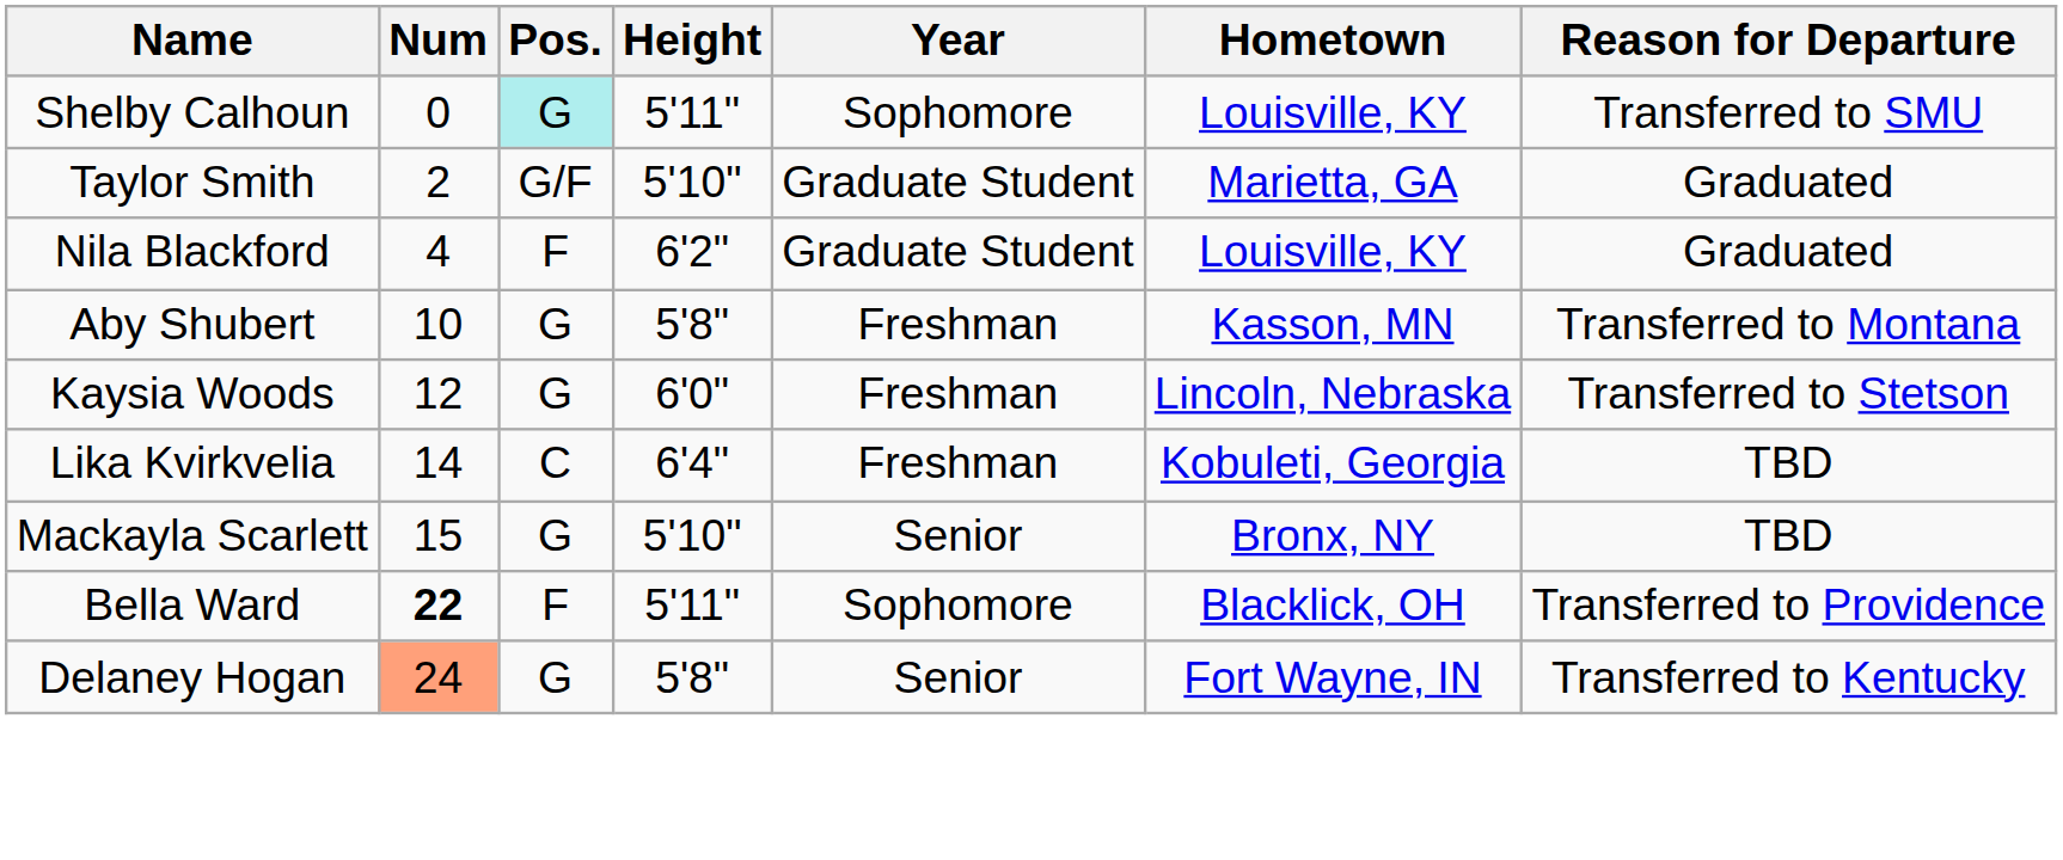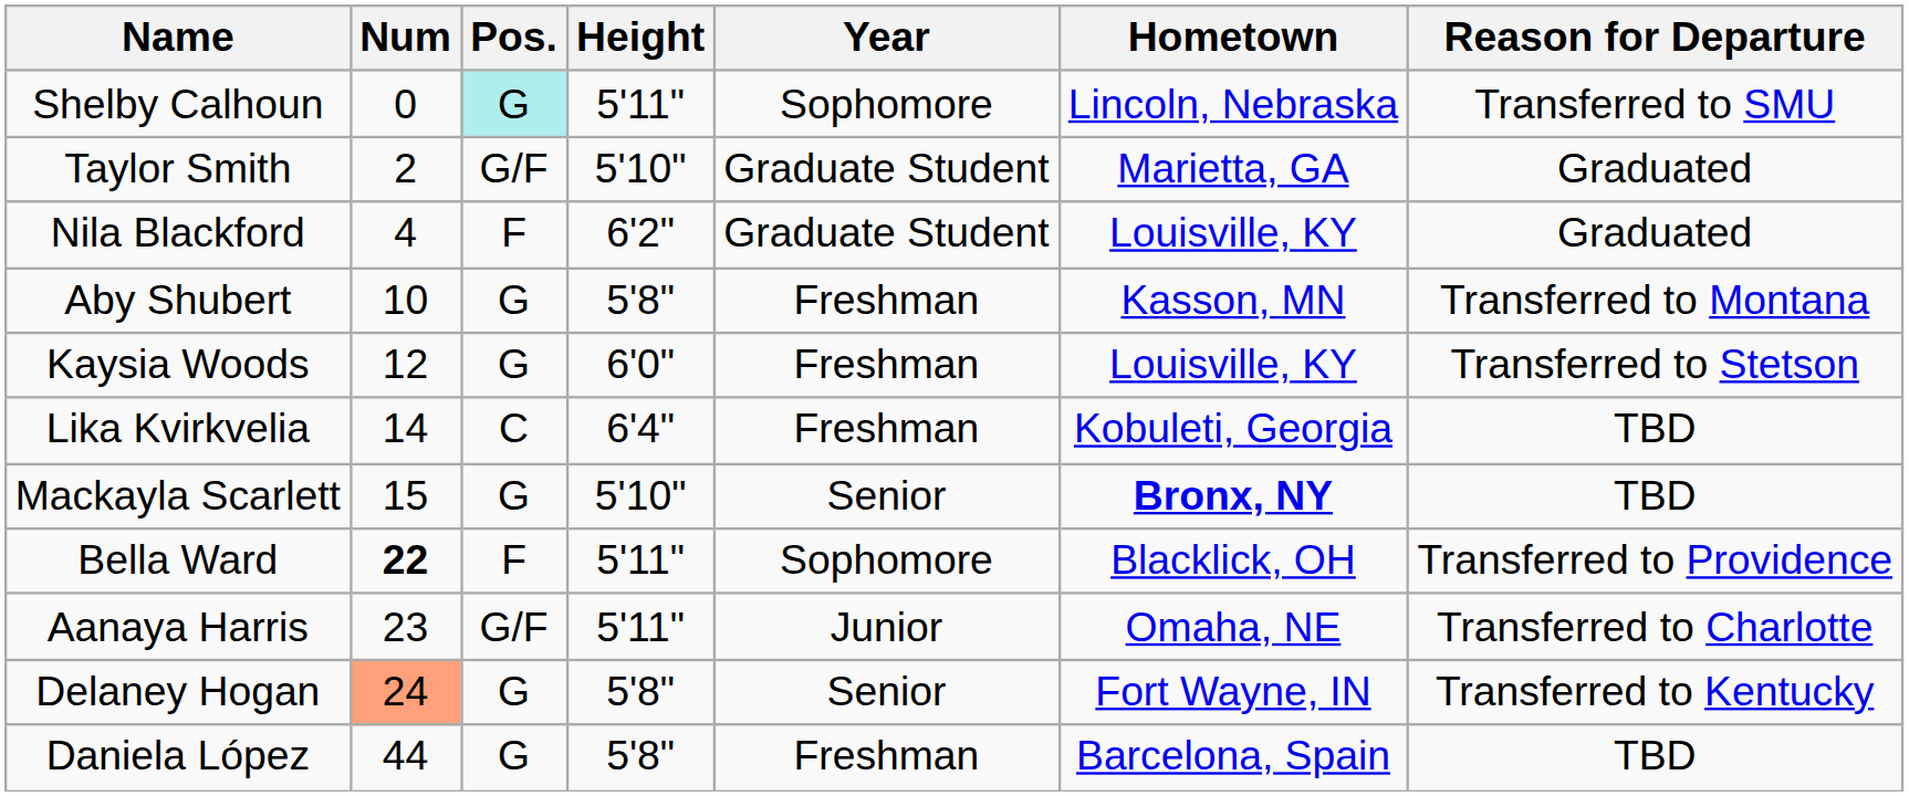 <table class="wikitable sortable sortable" style="text-align: center">
 <tr align=center>
 <th style=>Name</th>
 <th style=>Num</th>
 <th style=>Pos.</th>
 <th style=>Height</th>
 <th style=>Year</th>
 <th style=>Hometown</th>
 <th style=>Reason for Departure</th>
 </tr>
 <tr>
 <td>Shelby Calhoun</td>
 <td>0</td>
 <td style="background: paleturquoise;">G</td>
 <td>5'11"</td>
 <td>Sophomore</td>
-<td><a href='#'>Louisville, KY</a></td>
+<td><a href='#'>Lincoln, Nebraska</a></td>
 <td>Transferred to <a href='#'>SMU</a></td>
 </tr>
 <tr>
 <td>Taylor Smith</td>
 <td>2</td>
 <td>G/F</td>
 <td>5'10"</td>
 <td>Graduate Student</td>
 <td><a href='#'>Marietta, GA</a></td>
 <td>Graduated</td>
 </tr>
 <tr>
 <td>Nila Blackford</td>
 <td>4</td>
 <td>F</td>
 <td>6'2"</td>
 <td>Graduate Student</td>
 <td><a href='#'>Louisville, KY</a></td>
 <td>Graduated</td>
 </tr>
 <tr>
 <td>Aby Shubert</td>
 <td>10</td>
 <td>G</td>
 <td>5'8"</td>
 <td>Freshman</td>
 <td><a href='#'>Kasson, MN</a></td>
 <td>Transferred to <a href='#'>Montana</a></td>
 </tr>
 <tr>
 <td>Kaysia Woods</td>
 <td>12</td>
 <td>G</td>
 <td>6'0"</td>
 <td>Freshman</td>
-<td><a href='#'>Lincoln, Nebraska</a></td>
+<td><a href='#'>Louisville, KY</a></td>
 <td>Transferred to <a href='#'>Stetson</a></td>
 </tr>
 <tr>
 <td>Lika Kvirkvelia</td>
 <td>14</td>
 <td>C</td>
 <td>6'4"</td>
 <td>Freshman</td>
 <td><a href='#'>Kobuleti, Georgia</a></td>
 <td>TBD</td>
 </tr>
 <tr>
 <td>Mackayla Scarlett</td>
 <td>15</td>
 <td>G</td>
 <td>5'10"</td>
 <td>Senior</td>
-<td><a href='#'>Bronx, NY</a></td>
+<td><strong><a href='#'>Bronx, NY</a></strong></td>
 <td>TBD</td>
 </tr>
 <tr>
 <td>Bella Ward</td>
 <td><strong>22</strong></td>
 <td>F</td>
 <td>5'11"</td>
 <td>Sophomore</td>
 <td><a href='#'>Blacklick, OH</a></td>
 <td>Transferred to <a href='#'>Providence</a></td>
 </tr>
 <tr>
+<td>Aanaya Harris</td>
+<td>23</td>
+<td>G/F</td>
+<td>5'11"</td>
+<td>Junior</td>
+<td><a href='#'>Omaha, NE</a></td>
+<td>Transferred to <a href='#'>Charlotte</a></td>
+</tr>
+<tr>
 <td>Delaney Hogan</td>
 <td style="background: lightsalmon;">24</td>
 <td>G</td>
 <td>5'8"</td>
 <td>Senior</td>
 <td><a href='#'>Fort Wayne, IN</a></td>
 <td>Transferred to <a href='#'>Kentucky</a></td>
 </tr>
+<tr>
+<td>Daniela López</td>
+<td>44</td>
+<td>G</td>
+<td>5'8"</td>
+<td>Freshman</td>
+<td><a href='#'>Barcelona, Spain</a></td>
+<td>TBD</td>
+</tr>
 </table>
